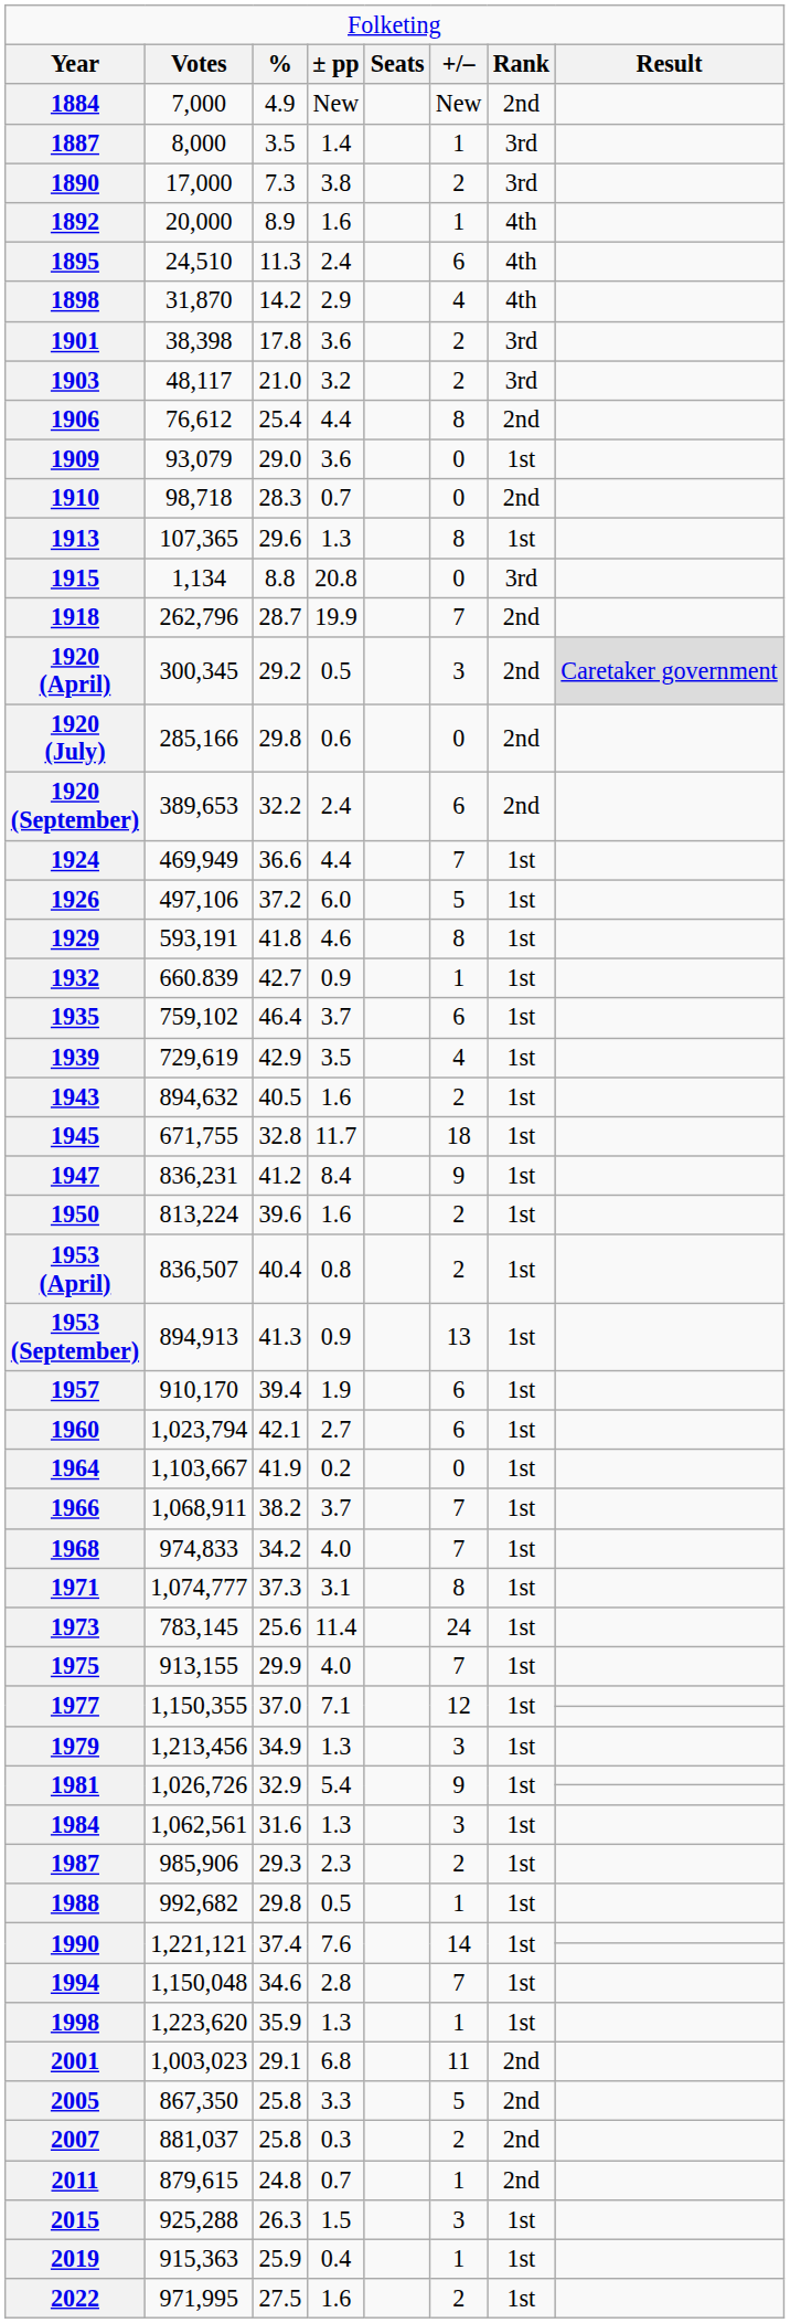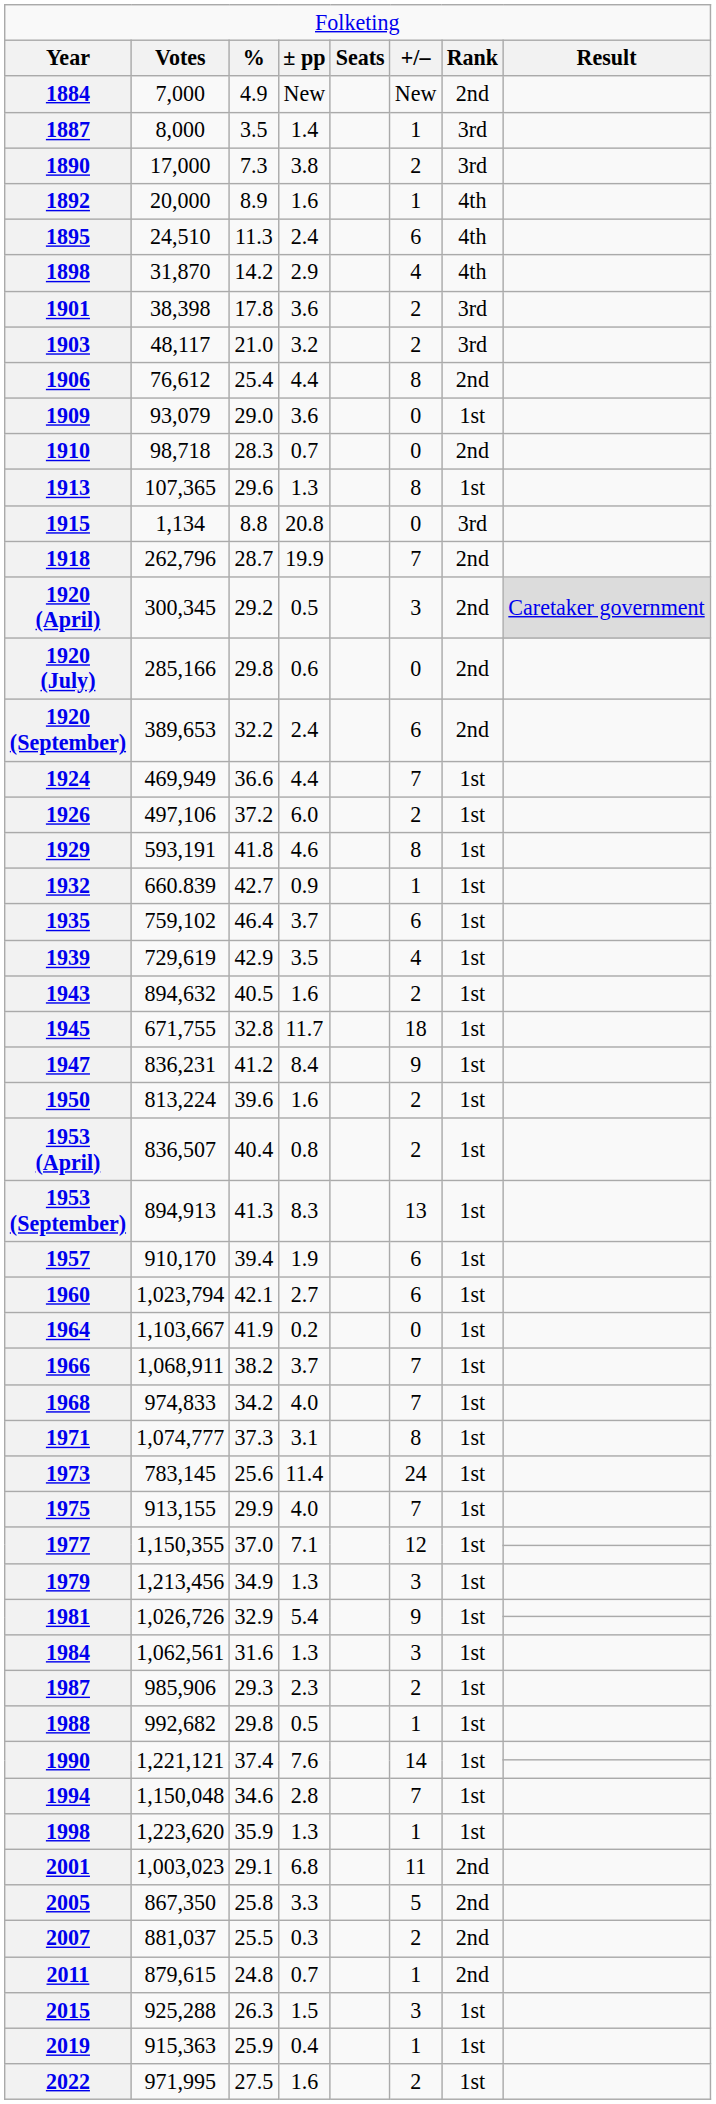 <table class="wikitable" style="font-size:97%; text-align:center;">
 <tr>
 <td colspan="8" align="center"><a href='#'>Folketing</a></td>
 </tr>
 <tr>
 <th>Year</th>
 <th>Votes</th>
 <th>%</th>
 <th>± pp</th>
 <th>Seats</th>
 <th>+/–</th>
 <th>Rank</th>
 <th>Result</th>
 </tr>
 <tr>
 <th><a href='#'>1884</a></th>
 <td>7,000</td>
 <td>4.9</td>
 <td>New</td>
 <td></td>
 <td>New</td>
 <td>2nd</td>
 <td></td>
 </tr>
 <tr>
 <th><a href='#'>1887</a></th>
 <td>8,000</td>
 <td>3.5</td>
 <td> 1.4</td>
 <td></td>
 <td> 1</td>
 <td> 3rd</td>
 <td></td>
 </tr>
 <tr>
 <th><a href='#'>1890</a></th>
 <td>17,000</td>
 <td>7.3</td>
 <td> 3.8</td>
 <td></td>
 <td> 2</td>
 <td> 3rd</td>
 <td></td>
 </tr>
 <tr>
 <th><a href='#'>1892</a></th>
 <td>20,000</td>
 <td>8.9</td>
 <td> 1.6</td>
 <td></td>
 <td> 1</td>
 <td> 4th</td>
 <td></td>
 </tr>
 <tr>
 <th><a href='#'>1895</a></th>
 <td>24,510</td>
 <td>11.3</td>
 <td> 2.4</td>
 <td></td>
 <td> 6</td>
 <td> 4th</td>
 <td></td>
 </tr>
 <tr>
 <th><a href='#'>1898</a></th>
 <td>31,870</td>
 <td>14.2</td>
 <td> 2.9</td>
 <td></td>
 <td> 4</td>
 <td> 4th</td>
 <td></td>
 </tr>
 <tr>
 <th><a href='#'>1901</a></th>
 <td>38,398</td>
 <td>17.8</td>
 <td> 3.6</td>
 <td></td>
 <td> 2</td>
 <td> 3rd</td>
 <td></td>
 </tr>
 <tr>
 <th><a href='#'>1903</a></th>
 <td>48,117</td>
 <td>21.0</td>
 <td> 3.2</td>
 <td></td>
 <td> 2</td>
 <td> 3rd</td>
 <td></td>
 </tr>
 <tr>
 <th><a href='#'>1906</a></th>
 <td>76,612</td>
 <td>25.4</td>
 <td> 4.4</td>
 <td></td>
 <td> 8</td>
 <td> 2nd</td>
 <td></td>
 </tr>
 <tr>
 <th><a href='#'>1909</a></th>
 <td>93,079</td>
 <td>29.0</td>
 <td> 3.6</td>
 <td></td>
 <td> 0</td>
 <td> 1st</td>
 <td></td>
 </tr>
 <tr>
 <th><a href='#'>1910</a></th>
 <td>98,718</td>
 <td>28.3</td>
 <td> 0.7</td>
 <td></td>
 <td> 0</td>
 <td> 2nd</td>
 <td></td>
 </tr>
 <tr>
 <th><a href='#'>1913</a></th>
 <td>107,365</td>
 <td>29.6</td>
 <td> 1.3</td>
 <td></td>
 <td> 8</td>
 <td> 1st</td>
 <td></td>
 </tr>
 <tr>
 <th><a href='#'>1915</a></th>
 <td>1,134</td>
 <td>8.8</td>
 <td> 20.8</td>
 <td></td>
 <td> 0</td>
 <td> 3rd</td>
 <td></td>
 </tr>
 <tr>
 <th><a href='#'>1918</a></th>
 <td>262,796</td>
 <td>28.7</td>
 <td> 19.9</td>
 <td></td>
 <td> 7</td>
 <td> 2nd</td>
 <td></td>
 </tr>
 <tr>
 <th><a href='#'>1920<br>(April)</a></th>
 <td>300,345</td>
 <td>29.2</td>
 <td> 0.5</td>
 <td></td>
 <td> 3</td>
 <td> 2nd</td>
 <td style=background:#dcdcdc><a href='#'>Caretaker government</a></td>
 </tr>
 <tr>
 <th><a href='#'>1920<br>(July)</a></th>
 <td>285,166</td>
 <td>29.8</td>
 <td> 0.6</td>
 <td></td>
 <td> 0</td>
 <td> 2nd</td>
 <td></td>
 </tr>
 <tr>
 <th><a href='#'>1920<br>(September)</a></th>
 <td>389,653</td>
 <td>32.2</td>
 <td> 2.4</td>
 <td></td>
 <td> 6</td>
 <td> 2nd</td>
 <td></td>
 </tr>
 <tr>
 <th><a href='#'>1924</a></th>
 <td>469,949</td>
 <td>36.6</td>
 <td> 4.4</td>
 <td></td>
 <td> 7</td>
 <td> 1st</td>
 <td></td>
 </tr>
 <tr>
 <th><a href='#'>1926</a></th>
 <td>497,106</td>
 <td>37.2</td>
 <td> 6.0</td>
 <td></td>
-<td> 5</td>
+<td> 2</td>
 <td> 1st</td>
 <td></td>
 </tr>
 <tr>
 <th><a href='#'>1929</a></th>
 <td>593,191</td>
 <td>41.8</td>
 <td> 4.6</td>
 <td></td>
 <td> 8</td>
 <td> 1st</td>
 <td></td>
 </tr>
 <tr>
 <th><a href='#'>1932</a></th>
 <td>660.839</td>
 <td>42.7</td>
 <td> 0.9</td>
 <td></td>
 <td> 1</td>
 <td> 1st</td>
 <td></td>
 </tr>
 <tr>
 <th><a href='#'>1935</a></th>
 <td>759,102</td>
 <td>46.4</td>
 <td> 3.7</td>
 <td></td>
 <td> 6</td>
 <td> 1st</td>
 <td></td>
 </tr>
 <tr>
 <th><a href='#'>1939</a></th>
 <td>729,619</td>
 <td>42.9</td>
 <td> 3.5</td>
 <td></td>
 <td> 4</td>
 <td> 1st</td>
 <td></td>
 </tr>
 <tr>
 <th><a href='#'>1943</a></th>
 <td>894,632</td>
 <td>40.5</td>
 <td> 1.6</td>
 <td></td>
 <td> 2</td>
 <td> 1st</td>
 <td></td>
 </tr>
 <tr>
 <th><a href='#'>1945</a></th>
 <td>671,755</td>
 <td>32.8</td>
 <td> 11.7</td>
 <td></td>
 <td> 18</td>
 <td> 1st</td>
 <td></td>
 </tr>
 <tr>
 <th><a href='#'>1947</a></th>
 <td>836,231</td>
 <td>41.2</td>
 <td> 8.4</td>
 <td></td>
 <td> 9</td>
 <td> 1st</td>
 <td></td>
 </tr>
 <tr>
 <th><a href='#'>1950</a></th>
 <td>813,224</td>
 <td>39.6</td>
 <td> 1.6</td>
 <td></td>
 <td> 2</td>
 <td> 1st</td>
 <td></td>
 </tr>
 <tr>
 <th><a href='#'>1953<br>(April)</a></th>
 <td>836,507</td>
 <td>40.4</td>
 <td> 0.8</td>
 <td></td>
 <td> 2</td>
 <td> 1st</td>
 <td></td>
 </tr>
 <tr>
 <th><a href='#'>1953<br>(September)</a></th>
 <td>894,913</td>
 <td>41.3</td>
-<td> 0.9</td>
+<td> 8.3</td>
 <td></td>
 <td> 13</td>
 <td> 1st</td>
 <td></td>
 </tr>
 <tr>
 <th><a href='#'>1957</a></th>
 <td>910,170</td>
 <td>39.4</td>
 <td> 1.9</td>
 <td></td>
 <td> 6</td>
 <td> 1st</td>
 <td></td>
 </tr>
 <tr>
 <th><a href='#'>1960</a></th>
 <td>1,023,794</td>
 <td>42.1</td>
 <td> 2.7</td>
 <td></td>
 <td> 6</td>
 <td> 1st</td>
 <td></td>
 </tr>
 <tr>
 <th><a href='#'>1964</a></th>
 <td>1,103,667</td>
 <td>41.9</td>
 <td> 0.2</td>
 <td></td>
 <td> 0</td>
 <td> 1st</td>
 <td></td>
 </tr>
 <tr>
 <th><a href='#'>1966</a></th>
 <td>1,068,911</td>
 <td>38.2</td>
 <td> 3.7</td>
 <td></td>
 <td> 7</td>
 <td> 1st</td>
 <td></td>
 </tr>
 <tr>
 <th><a href='#'>1968</a></th>
 <td>974,833</td>
 <td>34.2</td>
 <td> 4.0</td>
 <td></td>
 <td> 7</td>
 <td> 1st</td>
 <td></td>
 </tr>
 <tr>
 <th><a href='#'>1971</a></th>
 <td>1,074,777</td>
 <td>37.3</td>
 <td> 3.1</td>
 <td></td>
 <td> 8</td>
 <td> 1st</td>
 <td></td>
 </tr>
 <tr>
 <th><a href='#'>1973</a></th>
 <td>783,145</td>
 <td>25.6</td>
 <td> 11.4</td>
 <td></td>
 <td> 24</td>
 <td> 1st</td>
 <td></td>
 </tr>
 <tr>
 <th><a href='#'>1975</a></th>
 <td>913,155</td>
 <td>29.9</td>
 <td> 4.0</td>
 <td></td>
 <td> 7</td>
 <td> 1st</td>
 <td></td>
 </tr>
 <tr>
 <th rowspan=2><a href='#'>1977</a></th>
 <td rowspan=2>1,150,355</td>
 <td rowspan=2>37.0</td>
 <td rowspan=2> 7.1</td>
 <td rowspan=2></td>
 <td rowspan=2> 12</td>
 <td rowspan=2> 1st</td>
 <td> </td>
 </tr>
 <tr>
 <td> </td>
 </tr>
 <tr>
 <th><a href='#'>1979</a></th>
 <td>1,213,456</td>
 <td>34.9</td>
 <td> 1.3</td>
 <td></td>
 <td> 3</td>
 <td> 1st</td>
 <td></td>
 </tr>
 <tr>
 <th rowspan=2><a href='#'>1981</a></th>
 <td rowspan=2>1,026,726</td>
 <td rowspan=2>32.9</td>
 <td rowspan=2> 5.4</td>
 <td rowspan=2></td>
 <td rowspan=2> 9</td>
 <td rowspan=2> 1st</td>
 <td> </td>
 </tr>
 <tr>
 <td> </td>
 </tr>
 <tr>
 <th><a href='#'>1984</a></th>
 <td>1,062,561</td>
 <td>31.6</td>
 <td> 1.3</td>
 <td></td>
 <td> 3</td>
 <td> 1st</td>
 <td></td>
 </tr>
 <tr>
 <th><a href='#'>1987</a></th>
 <td>985,906</td>
 <td>29.3</td>
 <td> 2.3</td>
 <td></td>
 <td> 2</td>
 <td> 1st</td>
 <td></td>
 </tr>
 <tr>
 <th><a href='#'>1988</a></th>
 <td>992,682</td>
 <td>29.8</td>
 <td> 0.5</td>
 <td></td>
 <td> 1</td>
 <td> 1st</td>
 <td></td>
 </tr>
 <tr>
 <th rowspan=2><a href='#'>1990</a></th>
 <td rowspan=2>1,221,121</td>
 <td rowspan=2>37.4</td>
 <td rowspan=2> 7.6</td>
 <td rowspan=2></td>
 <td rowspan=2> 14</td>
 <td rowspan=2> 1st</td>
 <td> </td>
 </tr>
 <tr>
 <td> </td>
 </tr>
 <tr>
 <th><a href='#'>1994</a></th>
 <td>1,150,048</td>
 <td>34.6</td>
 <td> 2.8</td>
 <td></td>
 <td> 7</td>
 <td> 1st</td>
 <td></td>
 </tr>
 <tr>
 <th><a href='#'>1998</a></th>
 <td>1,223,620</td>
 <td>35.9</td>
 <td> 1.3</td>
 <td></td>
 <td> 1</td>
 <td> 1st</td>
 <td></td>
 </tr>
 <tr>
 <th><a href='#'>2001</a></th>
 <td>1,003,023</td>
 <td>29.1</td>
 <td> 6.8</td>
 <td></td>
 <td> 11</td>
 <td> 2nd</td>
 <td></td>
 </tr>
 <tr>
 <th><a href='#'>2005</a></th>
 <td>867,350</td>
 <td>25.8</td>
 <td> 3.3</td>
 <td></td>
 <td> 5</td>
 <td> 2nd</td>
 <td></td>
 </tr>
 <tr>
 <th><a href='#'>2007</a></th>
 <td>881,037</td>
-<td>25.8</td>
+<td>25.5</td>
 <td> 0.3</td>
 <td></td>
 <td> 2</td>
 <td> 2nd</td>
 <td></td>
 </tr>
 <tr>
 <th><a href='#'>2011</a></th>
 <td>879,615</td>
 <td>24.8</td>
 <td> 0.7</td>
 <td></td>
 <td> 1</td>
 <td> 2nd</td>
 <td></td>
 </tr>
 <tr>
 <th><a href='#'>2015</a></th>
 <td>925,288</td>
 <td>26.3</td>
 <td> 1.5</td>
 <td></td>
 <td> 3</td>
 <td> 1st</td>
 <td></td>
 </tr>
 <tr>
 <th><a href='#'>2019</a></th>
 <td>915,363</td>
 <td>25.9</td>
 <td> 0.4</td>
 <td></td>
 <td> 1</td>
 <td> 1st</td>
 <td></td>
 </tr>
 <tr>
 <th><a href='#'>2022</a></th>
 <td>971,995</td>
 <td>27.5</td>
 <td> 1.6</td>
 <td></td>
 <td> 2</td>
 <td> 1st</td>
 <td></td>
 </tr>
 </table>
